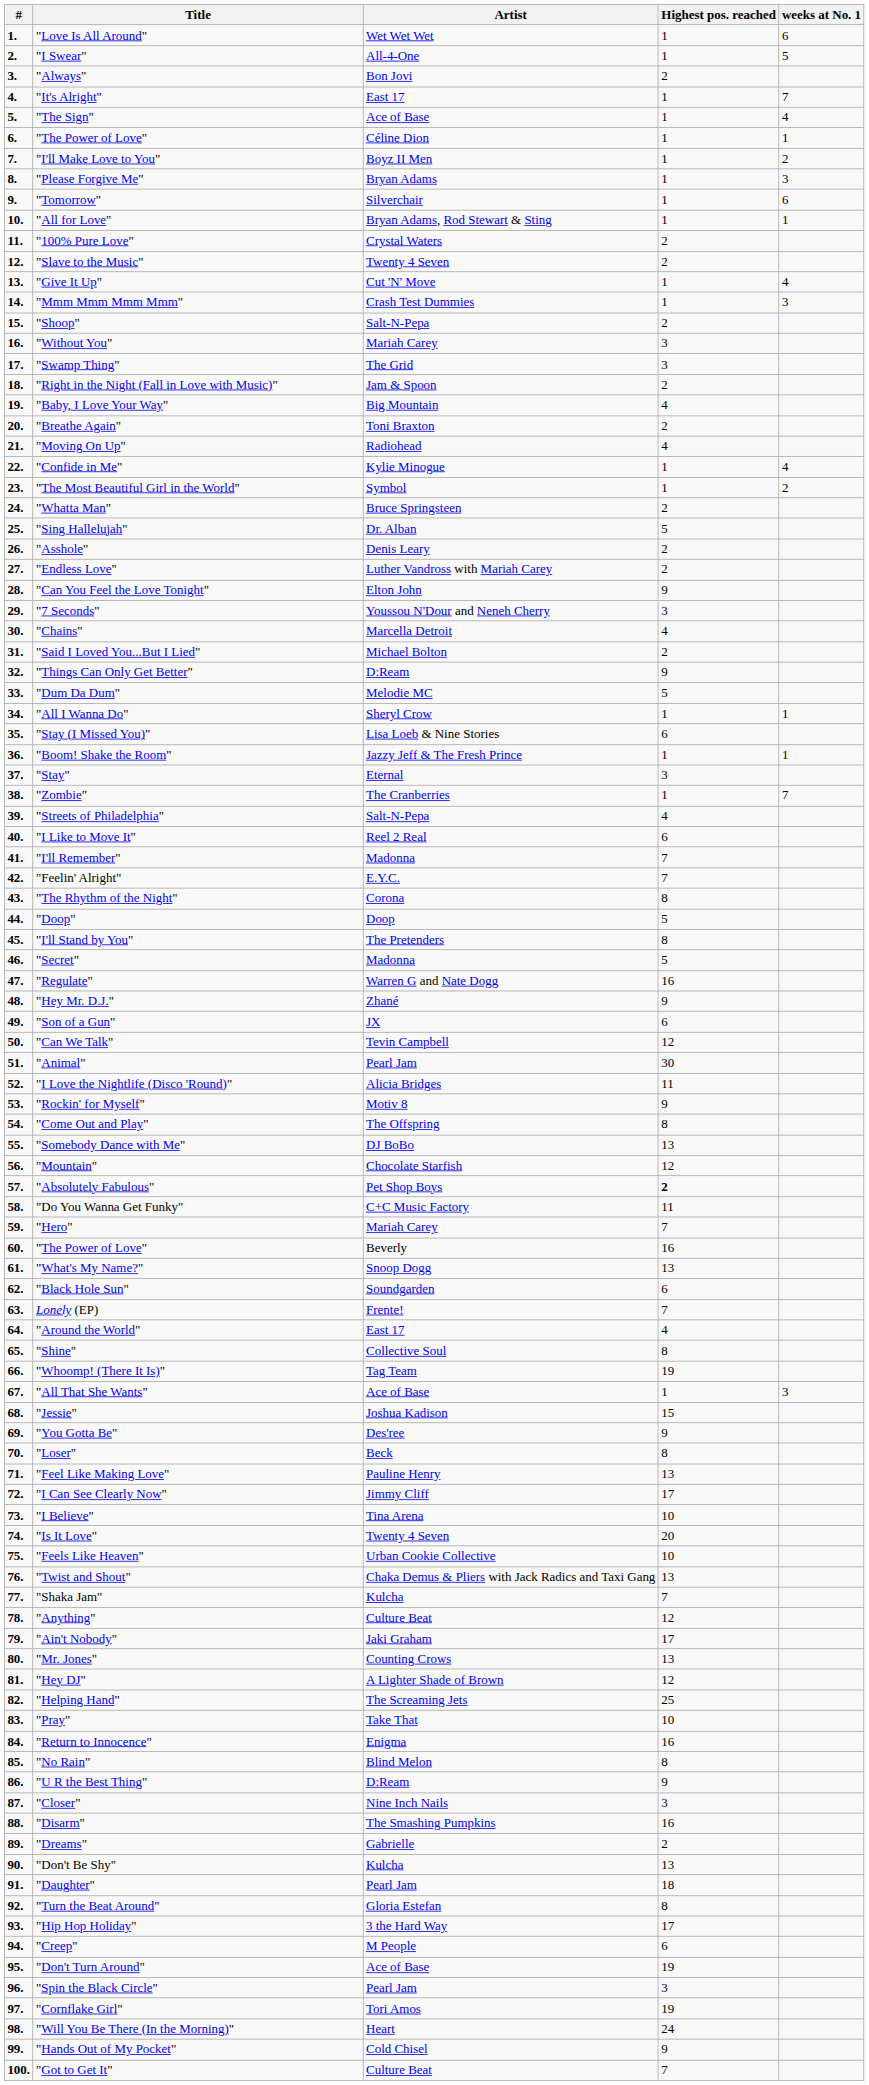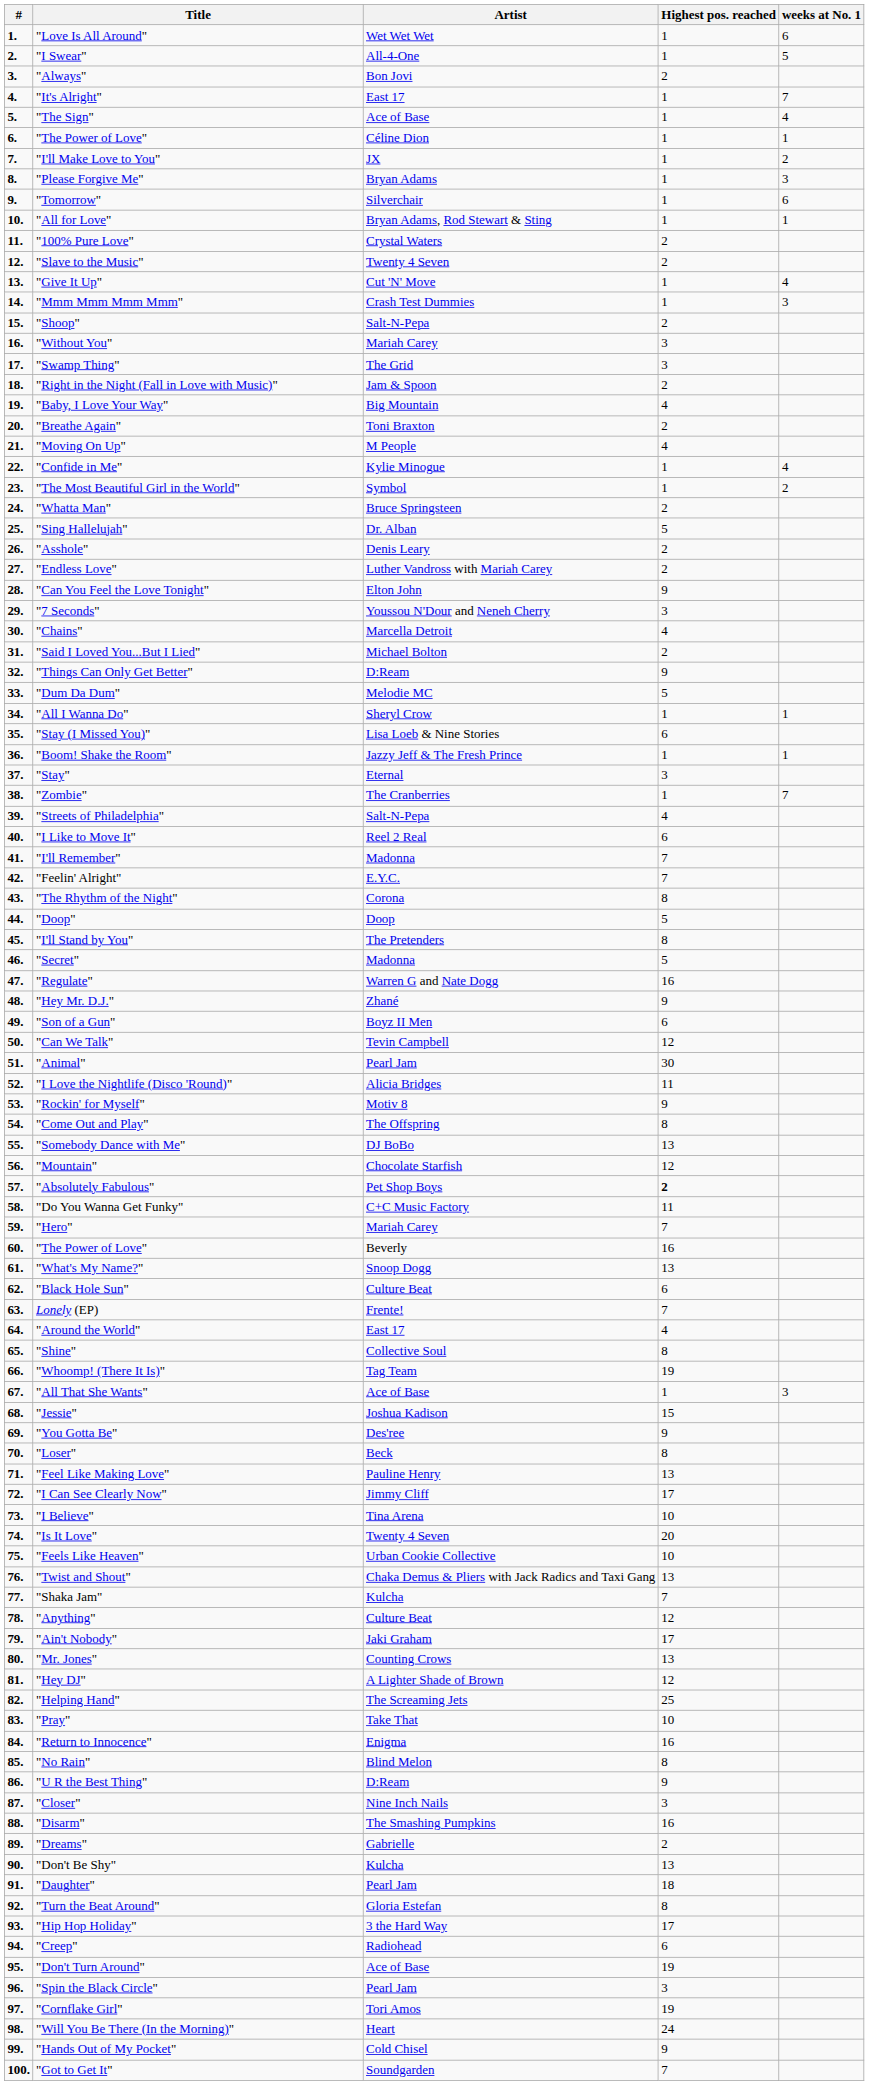 <table class="wikitable sortable">
 <tr>
 <th>#</th>
 <th width="400">Title</th>
 <th>Artist</th>
 <th>Highest pos. reached</th>
 <th>weeks at No. 1</th>
 </tr>
 <tr>
 <td><strong>1.</strong></td>
 <td>"<a href='#'>Love Is All Around</a>"</td>
 <td><a href='#'>Wet Wet Wet</a></td>
 <td>1</td>
 <td>6</td>
 </tr>
 <tr>
 <td><strong>2.</strong></td>
 <td>"<a href='#'>I Swear</a>"</td>
 <td><a href='#'>All-4-One</a></td>
 <td>1</td>
 <td>5</td>
 </tr>
 <tr>
 <td><strong>3.</strong></td>
 <td>"<a href='#'>Always</a>"</td>
 <td><a href='#'>Bon Jovi</a></td>
 <td>2</td>
 <td></td>
 </tr>
 <tr>
 <td><strong>4.</strong></td>
 <td>"<a href='#'>It's Alright</a>"</td>
 <td><a href='#'>East 17</a></td>
 <td>1</td>
 <td>7</td>
 </tr>
 <tr>
 <td><strong>5.</strong></td>
 <td>"<a href='#'>The Sign</a>"</td>
 <td><a href='#'>Ace of Base</a></td>
 <td>1</td>
 <td>4</td>
 </tr>
 <tr>
 <td><strong>6.</strong></td>
 <td>"<a href='#'>The Power of Love</a>"</td>
 <td><a href='#'>Céline Dion</a></td>
 <td>1</td>
 <td>1</td>
 </tr>
 <tr>
 <td><strong>7.</strong></td>
 <td>"<a href='#'>I'll Make Love to You</a>"</td>
-<td><a href='#'>Boyz II Men</a></td>
+<td><a href='#'>JX</a></td>
 <td>1</td>
 <td>2</td>
 </tr>
 <tr>
 <td><strong>8.</strong></td>
 <td>"<a href='#'>Please Forgive Me</a>"</td>
 <td><a href='#'>Bryan Adams</a></td>
 <td>1</td>
 <td>3</td>
 </tr>
 <tr>
 <td><strong>9.</strong></td>
 <td>"<a href='#'>Tomorrow</a>"</td>
 <td><a href='#'>Silverchair</a></td>
 <td>1</td>
 <td>6</td>
 </tr>
 <tr>
 <td><strong>10.</strong></td>
 <td>"<a href='#'>All for Love</a>"</td>
 <td><a href='#'>Bryan Adams</a>, <a href='#'>Rod Stewart</a> & <a href='#'>Sting</a></td>
 <td>1</td>
 <td>1</td>
 </tr>
 <tr>
 <td><strong>11.</strong></td>
 <td>"<a href='#'>100% Pure Love</a>"</td>
 <td><a href='#'>Crystal Waters</a></td>
 <td>2</td>
 <td></td>
 </tr>
 <tr>
 <td><strong>12.</strong></td>
 <td>"<a href='#'>Slave to the Music</a>"</td>
 <td><a href='#'>Twenty 4 Seven</a></td>
 <td>2</td>
 <td></td>
 </tr>
 <tr>
 <td><strong>13.</strong></td>
 <td>"<a href='#'>Give It Up</a>"</td>
 <td><a href='#'>Cut 'N' Move</a></td>
 <td>1</td>
 <td>4</td>
 </tr>
 <tr>
 <td><strong>14.</strong></td>
 <td>"<a href='#'>Mmm Mmm Mmm Mmm</a>"</td>
 <td><a href='#'>Crash Test Dummies</a></td>
 <td>1</td>
 <td>3</td>
 </tr>
 <tr>
 <td><strong>15.</strong></td>
 <td>"<a href='#'>Shoop</a>"</td>
 <td><a href='#'>Salt-N-Pepa</a></td>
 <td>2</td>
 <td></td>
 </tr>
 <tr>
 <td><strong>16.</strong></td>
 <td>"<a href='#'>Without You</a>"</td>
 <td><a href='#'>Mariah Carey</a></td>
 <td>3</td>
 <td></td>
 </tr>
 <tr>
 <td><strong>17.</strong></td>
 <td>"<a href='#'>Swamp Thing</a>"</td>
 <td><a href='#'>The Grid</a></td>
 <td>3</td>
 <td></td>
 </tr>
 <tr>
 <td><strong>18.</strong></td>
 <td>"<a href='#'>Right in the Night (Fall in Love with Music)</a>"</td>
 <td><a href='#'>Jam & Spoon</a></td>
 <td>2</td>
 <td></td>
 </tr>
 <tr>
 <td><strong>19.</strong></td>
 <td>"<a href='#'>Baby, I Love Your Way</a>"</td>
 <td><a href='#'>Big Mountain</a></td>
 <td>4</td>
 <td></td>
 </tr>
 <tr>
 <td><strong>20.</strong></td>
 <td>"<a href='#'>Breathe Again</a>"</td>
 <td><a href='#'>Toni Braxton</a></td>
 <td>2</td>
 <td></td>
 </tr>
 <tr>
 <td><strong>21.</strong></td>
 <td>"<a href='#'>Moving On Up</a>"</td>
-<td><a href='#'>Radiohead</a></td>
+<td><a href='#'>M People</a></td>
 <td>4</td>
 <td></td>
 </tr>
 <tr>
 <td><strong>22.</strong></td>
 <td>"<a href='#'>Confide in Me</a>"</td>
 <td><a href='#'>Kylie Minogue</a></td>
 <td>1</td>
 <td>4</td>
 </tr>
 <tr>
 <td><strong>23.</strong></td>
 <td>"<a href='#'>The Most Beautiful Girl in the World</a>"</td>
 <td><a href='#'>Symbol</a></td>
 <td>1</td>
 <td>2</td>
 </tr>
 <tr>
 <td><strong>24.</strong></td>
 <td>"<a href='#'>Whatta Man</a>"</td>
 <td><a href='#'>Bruce Springsteen</a></td>
 <td>2</td>
 <td></td>
 </tr>
 <tr>
 <td><strong>25.</strong></td>
 <td>"<a href='#'>Sing Hallelujah</a>"</td>
 <td><a href='#'>Dr. Alban</a></td>
 <td>5</td>
 <td></td>
 </tr>
 <tr>
 <td><strong>26.</strong></td>
 <td>"<a href='#'>Asshole</a>"</td>
 <td><a href='#'>Denis Leary</a></td>
 <td>2</td>
 <td></td>
 </tr>
 <tr>
 <td><strong>27.</strong></td>
 <td>"<a href='#'>Endless Love</a>"</td>
 <td><a href='#'>Luther Vandross</a> with <a href='#'>Mariah Carey</a></td>
 <td>2</td>
 <td></td>
 </tr>
 <tr>
 <td><strong>28.</strong></td>
 <td>"<a href='#'>Can You Feel the Love Tonight</a>"</td>
 <td><a href='#'>Elton John</a></td>
 <td>9</td>
 <td></td>
 </tr>
 <tr>
 <td><strong>29.</strong></td>
 <td>"<a href='#'>7 Seconds</a>"</td>
 <td><a href='#'>Youssou N'Dour</a> and <a href='#'>Neneh Cherry</a></td>
 <td>3</td>
 <td></td>
 </tr>
 <tr>
 <td><strong>30.</strong></td>
 <td>"<a href='#'>Chains</a>"</td>
 <td><a href='#'>Marcella Detroit</a></td>
 <td>4</td>
 <td></td>
 </tr>
 <tr>
 <td><strong>31.</strong></td>
 <td>"<a href='#'>Said I Loved You...But I Lied</a>"</td>
 <td><a href='#'>Michael Bolton</a></td>
 <td>2</td>
 <td></td>
 </tr>
 <tr>
 <td><strong>32.</strong></td>
 <td>"<a href='#'>Things Can Only Get Better</a>"</td>
 <td><a href='#'>D:Ream</a></td>
 <td>9</td>
 <td></td>
 </tr>
 <tr>
 <td><strong>33.</strong></td>
 <td>"<a href='#'>Dum Da Dum</a>"</td>
 <td><a href='#'>Melodie MC</a></td>
 <td>5</td>
 <td></td>
 </tr>
 <tr>
 <td><strong>34.</strong></td>
 <td>"<a href='#'>All I Wanna Do</a>"</td>
 <td><a href='#'>Sheryl Crow</a></td>
 <td>1</td>
 <td>1</td>
 </tr>
 <tr>
 <td><strong>35.</strong></td>
 <td>"<a href='#'>Stay (I Missed You)</a>"</td>
 <td><a href='#'>Lisa Loeb</a> & Nine Stories</td>
 <td>6</td>
 <td></td>
 </tr>
 <tr>
 <td><strong>36.</strong></td>
 <td>"<a href='#'>Boom! Shake the Room</a>"</td>
 <td><a href='#'>Jazzy Jeff & The Fresh Prince</a></td>
 <td>1</td>
 <td>1</td>
 </tr>
 <tr>
 <td><strong>37.</strong></td>
 <td>"<a href='#'>Stay</a>"</td>
 <td><a href='#'>Eternal</a></td>
 <td>3</td>
 <td></td>
 </tr>
 <tr>
 <td><strong>38.</strong></td>
 <td>"<a href='#'>Zombie</a>"</td>
 <td><a href='#'>The Cranberries</a></td>
 <td>1</td>
 <td>7</td>
 </tr>
 <tr>
 <td><strong>39.</strong></td>
 <td>"<a href='#'>Streets of Philadelphia</a>"</td>
 <td><a href='#'>Salt-N-Pepa</a></td>
 <td>4</td>
 <td></td>
 </tr>
 <tr>
 <td><strong>40.</strong></td>
 <td>"<a href='#'>I Like to Move It</a>"</td>
 <td><a href='#'>Reel 2 Real</a></td>
 <td>6</td>
 <td></td>
 </tr>
 <tr>
 <td><strong>41.</strong></td>
 <td>"<a href='#'>I'll Remember</a>"</td>
 <td><a href='#'>Madonna</a></td>
 <td>7</td>
 <td></td>
 </tr>
 <tr>
 <td><strong>42.</strong></td>
 <td>"Feelin' Alright"</td>
 <td><a href='#'>E.Y.C.</a></td>
 <td>7</td>
 <td></td>
 </tr>
 <tr>
 <td><strong>43.</strong></td>
 <td>"<a href='#'>The Rhythm of the Night</a>"</td>
 <td><a href='#'>Corona</a></td>
 <td>8</td>
 <td></td>
 </tr>
 <tr>
 <td><strong>44.</strong></td>
 <td>"<a href='#'>Doop</a>"</td>
 <td><a href='#'>Doop</a></td>
 <td>5</td>
 <td></td>
 </tr>
 <tr>
 <td><strong>45.</strong></td>
 <td>"<a href='#'>I'll Stand by You</a>"</td>
 <td><a href='#'>The Pretenders</a></td>
 <td>8</td>
 <td></td>
 </tr>
 <tr>
 <td><strong>46.</strong></td>
 <td>"<a href='#'>Secret</a>"</td>
 <td><a href='#'>Madonna</a></td>
 <td>5</td>
 <td></td>
 </tr>
 <tr>
 <td><strong>47.</strong></td>
 <td>"<a href='#'>Regulate</a>"</td>
 <td><a href='#'>Warren G</a> and <a href='#'>Nate Dogg</a></td>
 <td>16</td>
 <td></td>
 </tr>
 <tr>
 <td><strong>48.</strong></td>
 <td>"<a href='#'>Hey Mr. D.J.</a>"</td>
 <td><a href='#'>Zhané</a></td>
 <td>9</td>
 <td></td>
 </tr>
 <tr>
 <td><strong>49.</strong></td>
 <td>"<a href='#'>Son of a Gun</a>"</td>
-<td><a href='#'>JX</a></td>
+<td><a href='#'>Boyz II Men</a></td>
 <td>6</td>
 <td></td>
 </tr>
 <tr>
 <td><strong>50.</strong></td>
 <td>"<a href='#'>Can We Talk</a>"</td>
 <td><a href='#'>Tevin Campbell</a></td>
 <td>12</td>
 <td></td>
 </tr>
 <tr>
 <td><strong>51.</strong></td>
 <td>"<a href='#'>Animal</a>"</td>
 <td><a href='#'>Pearl Jam</a></td>
 <td>30</td>
 <td></td>
 </tr>
 <tr>
 <td><strong>52.</strong></td>
 <td>"<a href='#'>I Love the Nightlife (Disco 'Round)</a>"</td>
 <td><a href='#'>Alicia Bridges</a></td>
 <td>11</td>
 <td></td>
 </tr>
 <tr>
 <td><strong>53.</strong></td>
 <td>"<a href='#'>Rockin' for Myself</a>"</td>
 <td><a href='#'>Motiv 8</a></td>
 <td>9</td>
 <td></td>
 </tr>
 <tr>
 <td><strong>54.</strong></td>
 <td>"<a href='#'>Come Out and Play</a>"</td>
 <td><a href='#'>The Offspring</a></td>
 <td>8</td>
 <td></td>
 </tr>
 <tr>
 <td><strong>55.</strong></td>
 <td>"<a href='#'>Somebody Dance with Me</a>"</td>
 <td><a href='#'>DJ BoBo</a></td>
 <td>13</td>
 <td></td>
 </tr>
 <tr>
 <td><strong>56.</strong></td>
 <td>"<a href='#'>Mountain</a>"</td>
 <td><a href='#'>Chocolate Starfish</a></td>
 <td>12</td>
 <td></td>
 </tr>
 <tr>
 <td><strong>57.</strong></td>
 <td>"<a href='#'>Absolutely Fabulous</a>"</td>
 <td><a href='#'>Pet Shop Boys</a></td>
 <td><strong>2</strong></td>
 <td></td>
 </tr>
 <tr>
 <td><strong>58.</strong></td>
 <td>"Do You Wanna Get Funky"</td>
 <td><a href='#'>C+C Music Factory</a></td>
 <td>11</td>
 <td></td>
 </tr>
 <tr>
 <td><strong>59.</strong></td>
 <td>"<a href='#'>Hero</a>"</td>
 <td><a href='#'>Mariah Carey</a></td>
 <td>7</td>
 <td></td>
 </tr>
 <tr>
 <td><strong>60.</strong></td>
 <td>"<a href='#'>The Power of Love</a>"</td>
 <td>Beverly</td>
 <td>16</td>
 <td></td>
 </tr>
 <tr>
 <td><strong>61.</strong></td>
 <td>"<a href='#'>What's My Name?</a>"</td>
 <td><a href='#'>Snoop Dogg</a></td>
 <td>13</td>
 <td></td>
 </tr>
 <tr>
 <td><strong>62.</strong></td>
 <td>"<a href='#'>Black Hole Sun</a>"</td>
-<td><a href='#'>Soundgarden</a></td>
+<td><a href='#'>Culture Beat</a></td>
 <td>6</td>
 <td></td>
 </tr>
 <tr>
 <td><strong>63.</strong></td>
 <td><em><a href='#'>Lonely</a></em> (EP)</td>
 <td><a href='#'>Frente!</a></td>
 <td>7</td>
 <td></td>
 </tr>
 <tr>
 <td><strong>64.</strong></td>
 <td>"<a href='#'>Around the World</a>"</td>
 <td><a href='#'>East 17</a></td>
 <td>4</td>
 <td></td>
 </tr>
 <tr>
 <td><strong>65.</strong></td>
 <td>"<a href='#'>Shine</a>"</td>
 <td><a href='#'>Collective Soul</a></td>
 <td>8</td>
 <td></td>
 </tr>
 <tr>
 <td><strong>66.</strong></td>
 <td>"<a href='#'>Whoomp! (There It Is)</a>"</td>
 <td><a href='#'>Tag Team</a></td>
 <td>19</td>
 <td></td>
 </tr>
 <tr>
 <td><strong>67.</strong></td>
 <td>"<a href='#'>All That She Wants</a>"</td>
 <td><a href='#'>Ace of Base</a></td>
 <td>1</td>
 <td>3</td>
 </tr>
 <tr>
 <td><strong>68.</strong></td>
 <td>"<a href='#'>Jessie</a>"</td>
 <td><a href='#'>Joshua Kadison</a></td>
 <td>15</td>
 <td></td>
 </tr>
 <tr>
 <td><strong>69.</strong></td>
 <td>"<a href='#'>You Gotta Be</a>"</td>
 <td><a href='#'>Des'ree</a></td>
 <td>9</td>
 <td></td>
 </tr>
 <tr>
 <td><strong>70.</strong></td>
 <td>"<a href='#'>Loser</a>"</td>
 <td><a href='#'>Beck</a></td>
 <td>8</td>
 <td></td>
 </tr>
 <tr>
 <td><strong>71.</strong></td>
 <td>"<a href='#'>Feel Like Making Love</a>"</td>
 <td><a href='#'>Pauline Henry</a></td>
 <td>13</td>
 <td></td>
 </tr>
 <tr>
 <td><strong>72.</strong></td>
 <td>"<a href='#'>I Can See Clearly Now</a>"</td>
 <td><a href='#'>Jimmy Cliff</a></td>
 <td>17</td>
 <td></td>
 </tr>
 <tr>
 <td><strong>73.</strong></td>
 <td>"<a href='#'>I Believe</a>"</td>
 <td><a href='#'>Tina Arena</a></td>
 <td>10</td>
 <td></td>
 </tr>
 <tr>
 <td><strong>74.</strong></td>
 <td>"<a href='#'>Is It Love</a>"</td>
 <td><a href='#'>Twenty 4 Seven</a></td>
 <td>20</td>
 <td></td>
 </tr>
 <tr>
 <td><strong>75.</strong></td>
 <td>"<a href='#'>Feels Like Heaven</a>"</td>
 <td><a href='#'>Urban Cookie Collective</a></td>
 <td>10</td>
 <td></td>
 </tr>
 <tr>
 <td><strong>76.</strong></td>
 <td>"<a href='#'>Twist and Shout</a>"</td>
 <td><a href='#'>Chaka Demus & Pliers</a> with Jack Radics and Taxi Gang</td>
 <td>13</td>
 <td></td>
 </tr>
 <tr>
 <td><strong>77.</strong></td>
 <td>"Shaka Jam"</td>
 <td><a href='#'>Kulcha</a></td>
 <td>7</td>
 <td></td>
 </tr>
 <tr>
 <td><strong>78.</strong></td>
 <td>"<a href='#'>Anything</a>"</td>
 <td><a href='#'>Culture Beat</a></td>
 <td>12</td>
 <td></td>
 </tr>
 <tr>
 <td><strong>79.</strong></td>
 <td>"<a href='#'>Ain't Nobody</a>"</td>
 <td><a href='#'>Jaki Graham</a></td>
 <td>17</td>
 <td></td>
 </tr>
 <tr>
 <td><strong>80.</strong></td>
 <td>"<a href='#'>Mr. Jones</a>"</td>
 <td><a href='#'>Counting Crows</a></td>
 <td>13</td>
 <td></td>
 </tr>
 <tr>
 <td><strong>81.</strong></td>
 <td>"<a href='#'>Hey DJ</a>"</td>
 <td><a href='#'>A Lighter Shade of Brown</a></td>
 <td>12</td>
 <td></td>
 </tr>
 <tr>
 <td><strong>82.</strong></td>
 <td>"<a href='#'>Helping Hand</a>"</td>
 <td><a href='#'>The Screaming Jets</a></td>
 <td>25</td>
 <td></td>
 </tr>
 <tr>
 <td><strong>83.</strong></td>
 <td>"<a href='#'>Pray</a>"</td>
 <td><a href='#'>Take That</a></td>
 <td>10</td>
 <td></td>
 </tr>
 <tr>
 <td><strong>84.</strong></td>
 <td>"<a href='#'>Return to Innocence</a>"</td>
 <td><a href='#'>Enigma</a></td>
 <td>16</td>
 <td></td>
 </tr>
 <tr>
 <td><strong>85.</strong></td>
 <td>"<a href='#'>No Rain</a>"</td>
 <td><a href='#'>Blind Melon</a></td>
 <td>8</td>
 <td></td>
 </tr>
 <tr>
 <td><strong>86.</strong></td>
 <td>"<a href='#'>U R the Best Thing</a>"</td>
 <td><a href='#'>D:Ream</a></td>
 <td>9</td>
 <td></td>
 </tr>
 <tr>
 <td><strong>87.</strong></td>
 <td>"<a href='#'>Closer</a>"</td>
 <td><a href='#'>Nine Inch Nails</a></td>
 <td>3</td>
 <td></td>
 </tr>
 <tr>
 <td><strong>88.</strong></td>
 <td>"<a href='#'>Disarm</a>"</td>
 <td><a href='#'>The Smashing Pumpkins</a></td>
 <td>16</td>
 <td></td>
 </tr>
 <tr>
 <td><strong>89.</strong></td>
 <td>"<a href='#'>Dreams</a>"</td>
 <td><a href='#'>Gabrielle</a></td>
 <td>2</td>
 <td></td>
 </tr>
 <tr>
 <td><strong>90.</strong></td>
 <td>"Don't Be Shy"</td>
 <td><a href='#'>Kulcha</a></td>
 <td>13</td>
 <td></td>
 </tr>
 <tr>
 <td><strong>91.</strong></td>
 <td>"<a href='#'>Daughter</a>"</td>
 <td><a href='#'>Pearl Jam</a></td>
 <td>18</td>
 <td></td>
 </tr>
 <tr>
 <td><strong>92.</strong></td>
 <td>"<a href='#'>Turn the Beat Around</a>"</td>
 <td><a href='#'>Gloria Estefan</a></td>
 <td>8</td>
 <td></td>
 </tr>
 <tr>
 <td><strong>93.</strong></td>
 <td>"<a href='#'>Hip Hop Holiday</a>"</td>
 <td><a href='#'>3 the Hard Way</a></td>
 <td>17</td>
 <td></td>
 </tr>
 <tr>
 <td><strong>94.</strong></td>
 <td>"<a href='#'>Creep</a>"</td>
-<td><a href='#'>M People</a></td>
+<td><a href='#'>Radiohead</a></td>
 <td>6</td>
 <td></td>
 </tr>
 <tr>
 <td><strong>95.</strong></td>
 <td>"<a href='#'>Don't Turn Around</a>"</td>
 <td><a href='#'>Ace of Base</a></td>
 <td>19</td>
 <td></td>
 </tr>
 <tr>
 <td><strong>96.</strong></td>
 <td>"<a href='#'>Spin the Black Circle</a>"</td>
 <td><a href='#'>Pearl Jam</a></td>
 <td>3</td>
 <td></td>
 </tr>
 <tr>
 <td><strong>97.</strong></td>
 <td>"<a href='#'>Cornflake Girl</a>"</td>
 <td><a href='#'>Tori Amos</a></td>
 <td>19</td>
 <td></td>
 </tr>
 <tr>
 <td><strong>98.</strong></td>
 <td>"<a href='#'>Will You Be There (In the Morning)</a>"</td>
 <td><a href='#'>Heart</a></td>
 <td>24</td>
 <td></td>
 </tr>
 <tr>
 <td><strong>99.</strong></td>
 <td>"<a href='#'>Hands Out of My Pocket</a>"</td>
 <td><a href='#'>Cold Chisel</a></td>
 <td>9</td>
 <td></td>
 </tr>
 <tr>
 <td><strong>100.</strong></td>
 <td>"<a href='#'>Got to Get It</a>"</td>
-<td><a href='#'>Culture Beat</a></td>
+<td><a href='#'>Soundgarden</a></td>
 <td>7</td>
 <td></td>
 </tr>
 </table>
